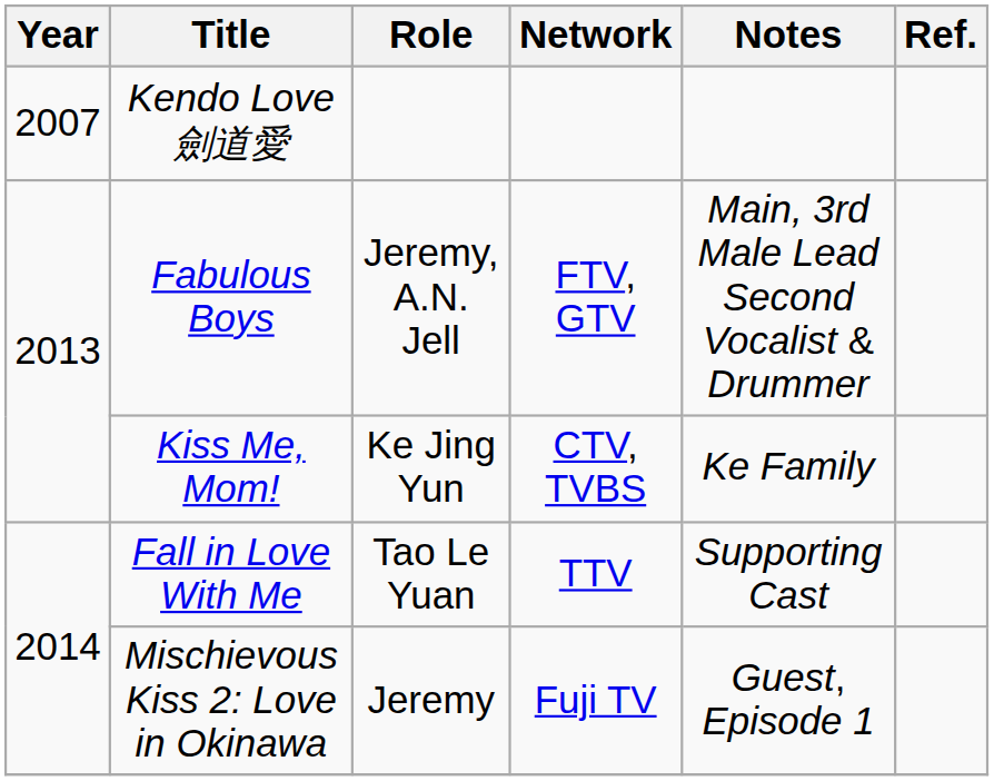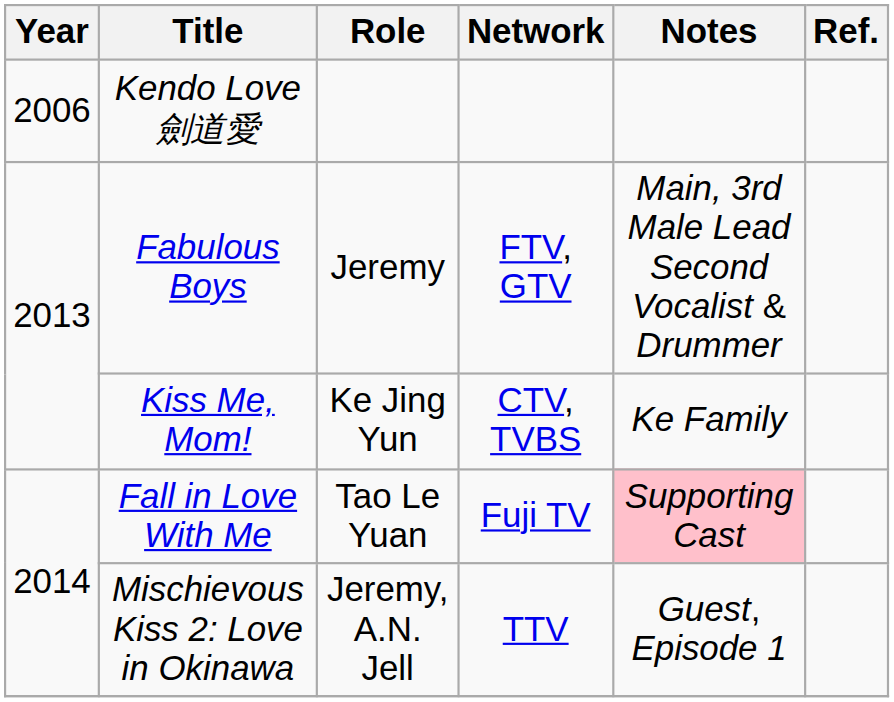 <table class="wikitable" style="text-align:center" width=65%>
 <tr>
 <th>Year</th>
 <th>Title</th>
 <th>Role</th>
 <th>Network</th>
 <th>Notes</th>
 <th>Ref.</th>
 </tr>
 <tr>
-<td>2007</td>
+<td>2006</td>
 <td><em>Kendo Love 劍道愛</em></td>
 <td></td>
 <td></td>
 <td></td>
 <td></td>
 </tr>
 <tr>
 <td rowspan=2>2013</td>
 <td><em><a href='#'>Fabulous Boys</a></em></td>
-<td>Jeremy, A.N. Jell</td>
+<td>Jeremy</td>
 <td><a href='#'>FTV</a>, <a href='#'>GTV</a></td>
 <td><em>Main, 3rd Male Lead</em><br><em>Second Vocalist</em> & <em>Drummer</em></td>
 <td></td>
 </tr>
 <tr>
 <td><em><a href='#'>Kiss Me, Mom!</a></em></td>
 <td>Ke Jing Yun</td>
 <td><a href='#'>CTV</a>, <a href='#'>TVBS</a></td>
 <td><em>Ke Family</em></td>
 <td></td>
 </tr>
 <tr>
 <td rowspan=2>2014</td>
 <td><em><a href='#'>Fall in Love With Me</a></em></td>
 <td>Tao Le Yuan</td>
-<td><a href='#'>TTV</a></td>
-<td><em>Supporting Cast</em></td>
+<td><a href='#'>Fuji TV</a></td>
+<td style="background: pink;"><em>Supporting Cast</em></td>
 <td></td>
 </tr>
 <tr>
 <td><em>Mischievous Kiss 2: Love in Okinawa</em></td>
-<td>Jeremy</td>
-<td><a href='#'>Fuji TV</a></td>
+<td>Jeremy, A.N. Jell</td>
+<td><a href='#'>TTV</a></td>
 <td><em>Guest</em>, <em>Episode 1</em></td>
 <td></td>
 </tr>
 <tr>
 </tr>
 </table>
